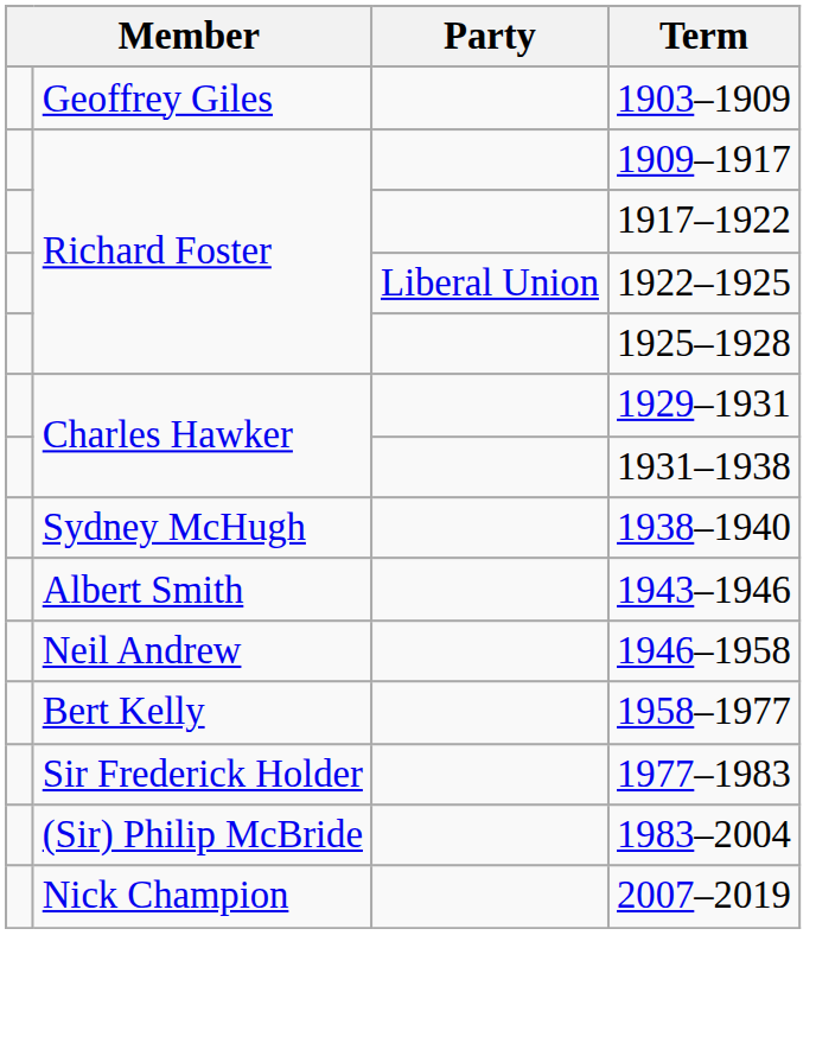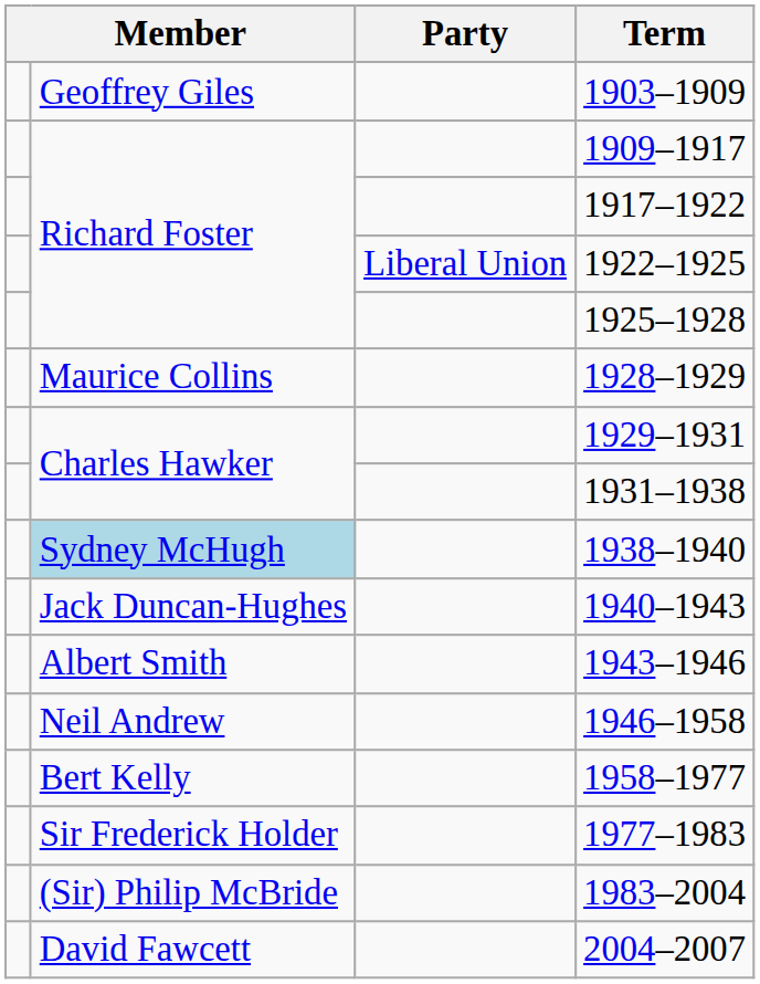 <table class="wikitable">
 <tr>
 <th colspan="2">Member</th>
 <th>Party</th>
 <th>Term</th>
 </tr>
 <tr>
 <td> </td>
 <td><a href='#'>Geoffrey Giles</a></td>
 <td></td>
 <td><a href='#'>1903</a>–1909</td>
 </tr>
 <tr>
 <td> </td>
 <td rowspan="4"><a href='#'>Richard Foster</a></td>
 <td></td>
 <td><a href='#'>1909</a>–1917</td>
 </tr>
 <tr>
 <td> </td>
 <td></td>
 <td>1917–1922</td>
 </tr>
 <tr>
 <td> </td>
 <td><a href='#'>Liberal Union</a></td>
 <td>1922–1925</td>
 </tr>
 <tr>
 <td> </td>
 <td></td>
 <td>1925–1928</td>
 </tr>
 <tr>
 <td> </td>
+<td><a href='#'>Maurice Collins</a></td>
+<td></td>
+<td><a href='#'>1928</a>–1929</td>
+</tr>
+<tr>
+<td> </td>
 <td rowspan="2"><a href='#'>Charles Hawker</a></td>
 <td></td>
 <td><a href='#'>1929</a>–1931</td>
 </tr>
 <tr>
 <td> </td>
 <td></td>
 <td>1931–1938</td>
 </tr>
 <tr>
 <td> </td>
-<td><a href='#'>Sydney McHugh</a></td>
+<td style="background: lightblue;"><a href='#'>Sydney McHugh</a></td>
 <td></td>
 <td><a href='#'>1938</a>–1940</td>
+</tr>
+<tr>
+<td> </td>
+<td><a href='#'>Jack Duncan-Hughes</a></td>
+<td></td>
+<td><a href='#'>1940</a>–1943</td>
 </tr>
 <tr>
 <td> </td>
 <td><a href='#'>Albert Smith</a></td>
 <td></td>
 <td><a href='#'>1943</a>–1946</td>
 </tr>
 <tr>
 <td> </td>
 <td><a href='#'>Neil Andrew</a></td>
 <td></td>
 <td><a href='#'>1946</a>–1958</td>
 </tr>
 <tr>
 <td> </td>
 <td><a href='#'>Bert Kelly</a></td>
 <td></td>
 <td><a href='#'>1958</a>–1977</td>
 </tr>
 <tr>
 <td> </td>
 <td><a href='#'>Sir Frederick Holder</a></td>
 <td></td>
 <td><a href='#'>1977</a>–1983</td>
 </tr>
 <tr>
 <td> </td>
 <td><a href='#'>(Sir) Philip McBride</a></td>
 <td></td>
 <td><a href='#'>1983</a>–2004</td>
 </tr>
 <tr>
 <td> </td>
-<td><a href='#'>Nick Champion</a></td>
+<td><a href='#'>David Fawcett</a></td>
 <td></td>
-<td><a href='#'>2007</a>–2019</td>
+<td><a href='#'>2004</a>–2007</td>
 </tr>
 </table>
